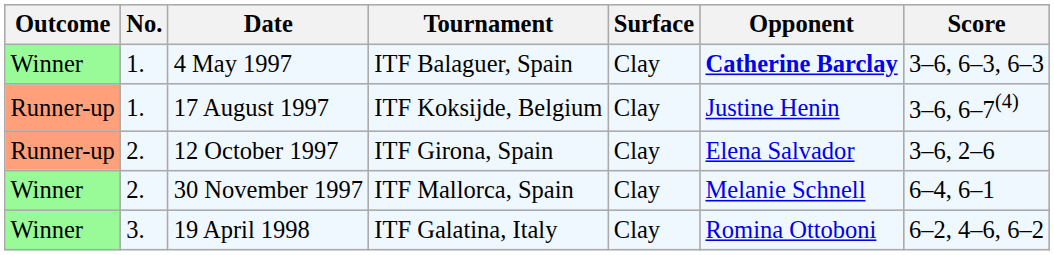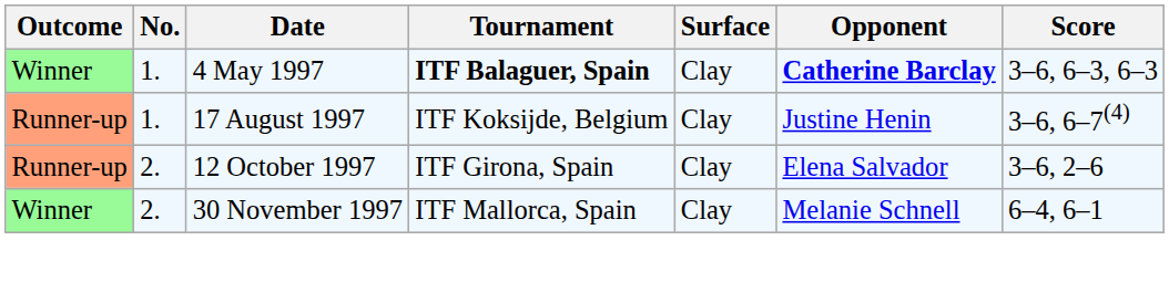 <table class="sortable wikitable" style=font-size:97%>
 <tr>
 <th>Outcome</th>
 <th>No.</th>
 <th>Date</th>
 <th>Tournament</th>
 <th>Surface</th>
 <th>Opponent</th>
 <th class="unsortable">Score</th>
 </tr>
 <tr style="background:#f0f8ff;">
 <td bgcolor="98FB98">Winner</td>
 <td>1.</td>
 <td>4 May 1997</td>
-<td>ITF Balaguer, Spain</td>
+<td><strong>ITF Balaguer, Spain</strong></td>
 <td>Clay</td>
 <td><strong> <a href='#'>Catherine Barclay</a></strong></td>
 <td>3–6, 6–3, 6–3</td>
 </tr>
 <tr style="background:#f0f8ff;">
 <td bgcolor="FFA07A">Runner-up</td>
 <td>1.</td>
 <td>17 August 1997</td>
 <td>ITF Koksijde, Belgium</td>
 <td>Clay</td>
 <td> <a href='#'>Justine Henin</a></td>
 <td>3–6, 6–7<sup>(4)</sup></td>
 </tr>
 <tr style="background:#f0f8ff;">
 <td bgcolor="FFA07A">Runner-up</td>
 <td>2.</td>
 <td>12 October 1997</td>
 <td>ITF Girona, Spain</td>
 <td>Clay</td>
 <td> <a href='#'>Elena Salvador</a></td>
 <td>3–6, 2–6</td>
 </tr>
 <tr style="background:#f0f8ff;">
 <td bgcolor="98FB98">Winner</td>
 <td>2.</td>
 <td>30 November 1997</td>
 <td>ITF Mallorca, Spain</td>
 <td>Clay</td>
 <td> <a href='#'>Melanie Schnell</a></td>
 <td>6–4, 6–1</td>
 </tr>
-<tr style="background:#f0f8ff;">
-<td bgcolor="98FB98">Winner</td>
-<td>3.</td>
-<td>19 April 1998</td>
-<td>ITF Galatina, Italy</td>
-<td>Clay</td>
-<td> <a href='#'>Romina Ottoboni</a></td>
-<td>6–2, 4–6, 6–2</td>
-</tr>
 </table>
